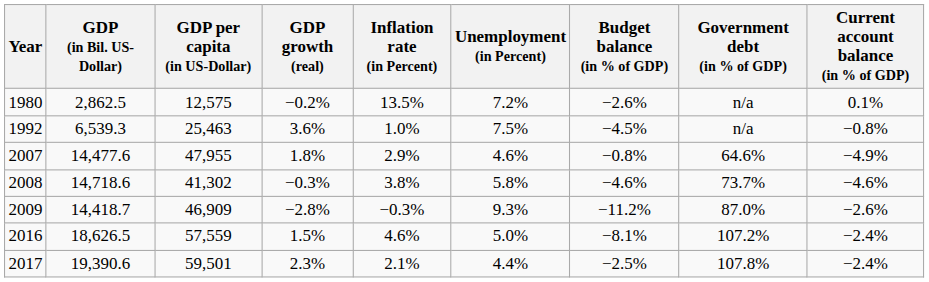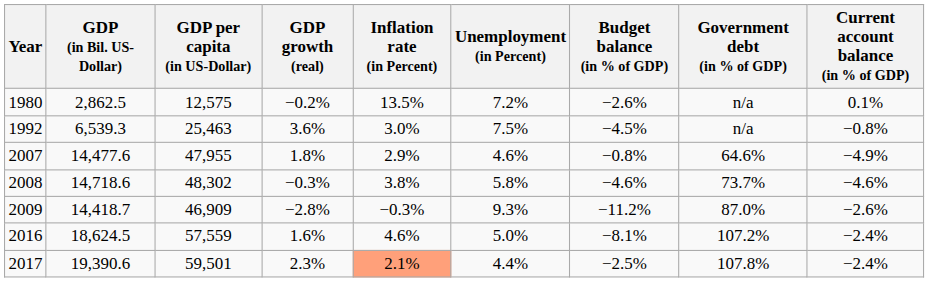 <table class="wikitable" style="text-align:center;">
 <tr>
 <th>Year</th>
 <th>GDP<br><small>(in Bil. US-Dollar)</small></th>
 <th>GDP per capita<br><small>(in US-Dollar)</small></th>
 <th>GDP growth<br><small>(real)</small></th>
 <th>Inflation rate<br><small>(in Percent)</small></th>
 <th>Unemployment <br><small>(in Percent)</small></th>
 <th>Budget balance<br><small>(in % of GDP)</small></th>
 <th>Government debt<br><small>(in % of GDP)</small></th>
 <th>Current account <br>balance<br><small>(in % of GDP)</small></th>
 </tr>
 <tr>
 <td>1980</td>
 <td>2,862.5</td>
 <td>12,575</td>
 <td>−0.2%</td>
 <td>13.5%</td>
 <td>7.2%</td>
 <td>−2.6%</td>
 <td>n/a</td>
 <td>0.1%</td>
 </tr>
 <tr>
 <td>1992</td>
 <td>6,539.3</td>
 <td>25,463</td>
 <td>3.6%</td>
-<td>1.0%</td>
+<td>3.0%</td>
 <td>7.5%</td>
 <td>−4.5%</td>
 <td>n/a</td>
 <td>−0.8%</td>
 </tr>
 <tr>
 <td>2007</td>
 <td>14,477.6</td>
 <td>47,955</td>
 <td>1.8%</td>
 <td>2.9%</td>
 <td>4.6%</td>
 <td>−0.8%</td>
 <td>64.6%</td>
 <td>−4.9%</td>
 </tr>
 <tr>
 <td>2008</td>
 <td>14,718.6</td>
-<td>41,302</td>
+<td>48,302</td>
 <td>−0.3%</td>
 <td>3.8%</td>
 <td>5.8%</td>
 <td>−4.6%</td>
 <td>73.7%</td>
 <td>−4.6%</td>
 </tr>
 <tr>
 <td>2009</td>
 <td>14,418.7</td>
 <td>46,909</td>
 <td>−2.8%</td>
 <td>−0.3%</td>
 <td>9.3%</td>
 <td>−11.2%</td>
 <td>87.0%</td>
 <td>−2.6%</td>
 </tr>
 <tr>
 <td>2016</td>
-<td>18,626.5</td>
+<td>18,624.5</td>
 <td>57,559</td>
-<td>1.5%</td>
+<td>1.6%</td>
 <td>4.6%</td>
 <td>5.0%</td>
 <td>−8.1%</td>
 <td>107.2%</td>
 <td>−2.4%</td>
 </tr>
 <tr>
 <td>2017</td>
 <td>19,390.6</td>
 <td>59,501</td>
 <td>2.3%</td>
-<td>2.1%</td>
+<td style="background: lightsalmon;">2.1%</td>
 <td>4.4%</td>
 <td>−2.5%</td>
 <td>107.8%</td>
 <td>−2.4%</td>
 </tr>
 </table>
